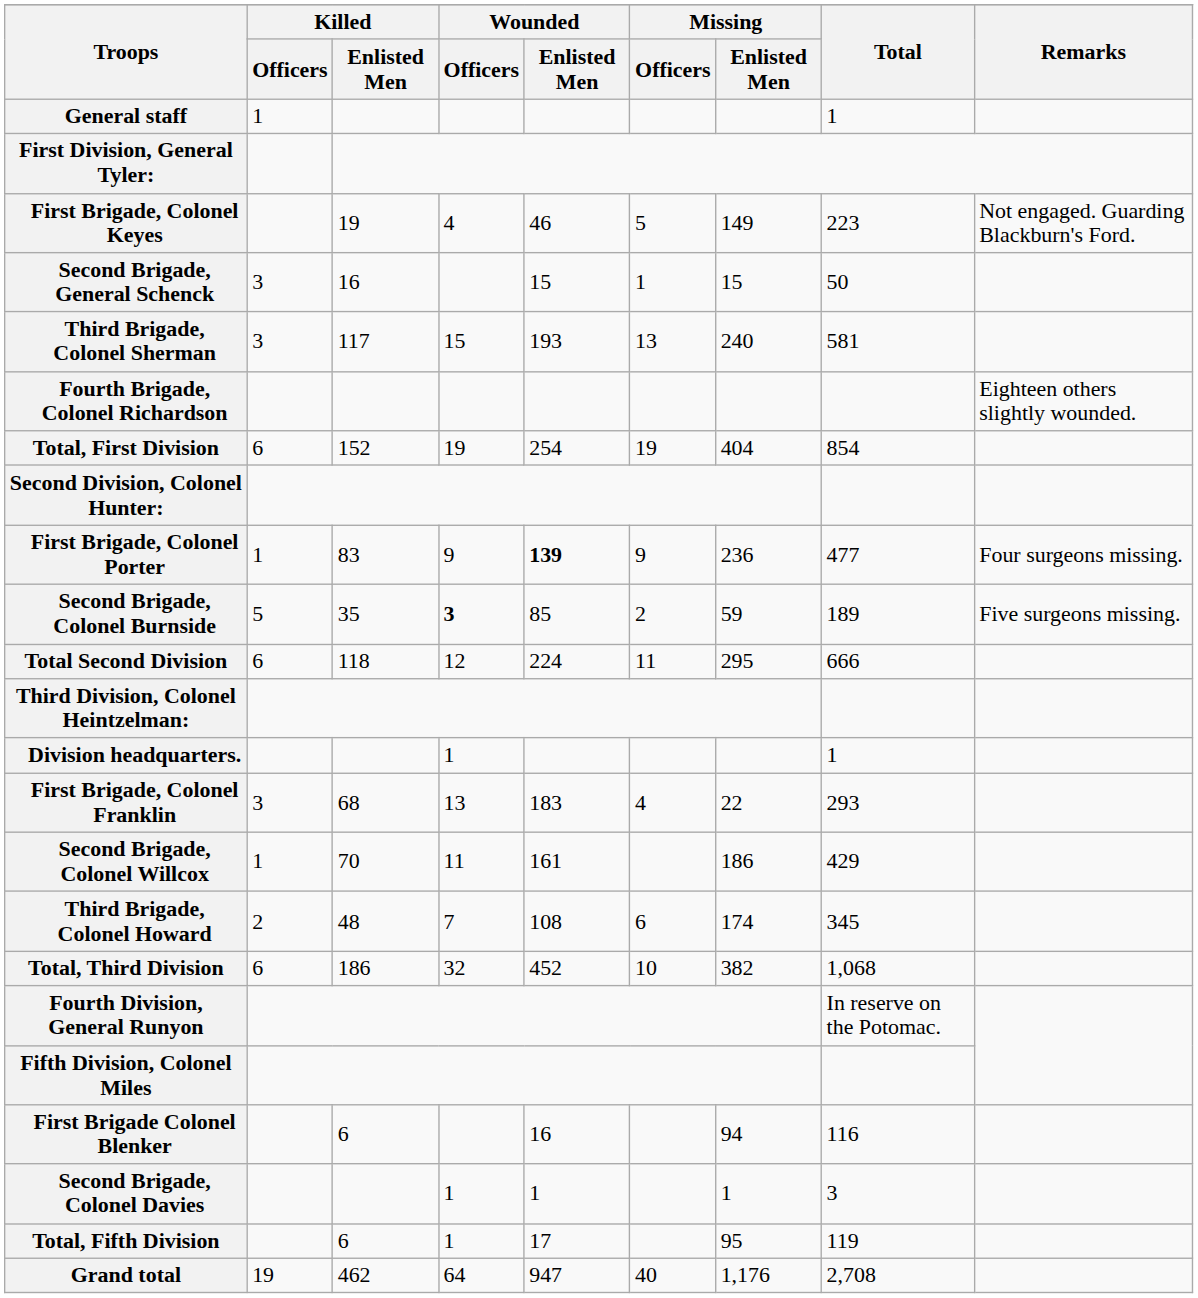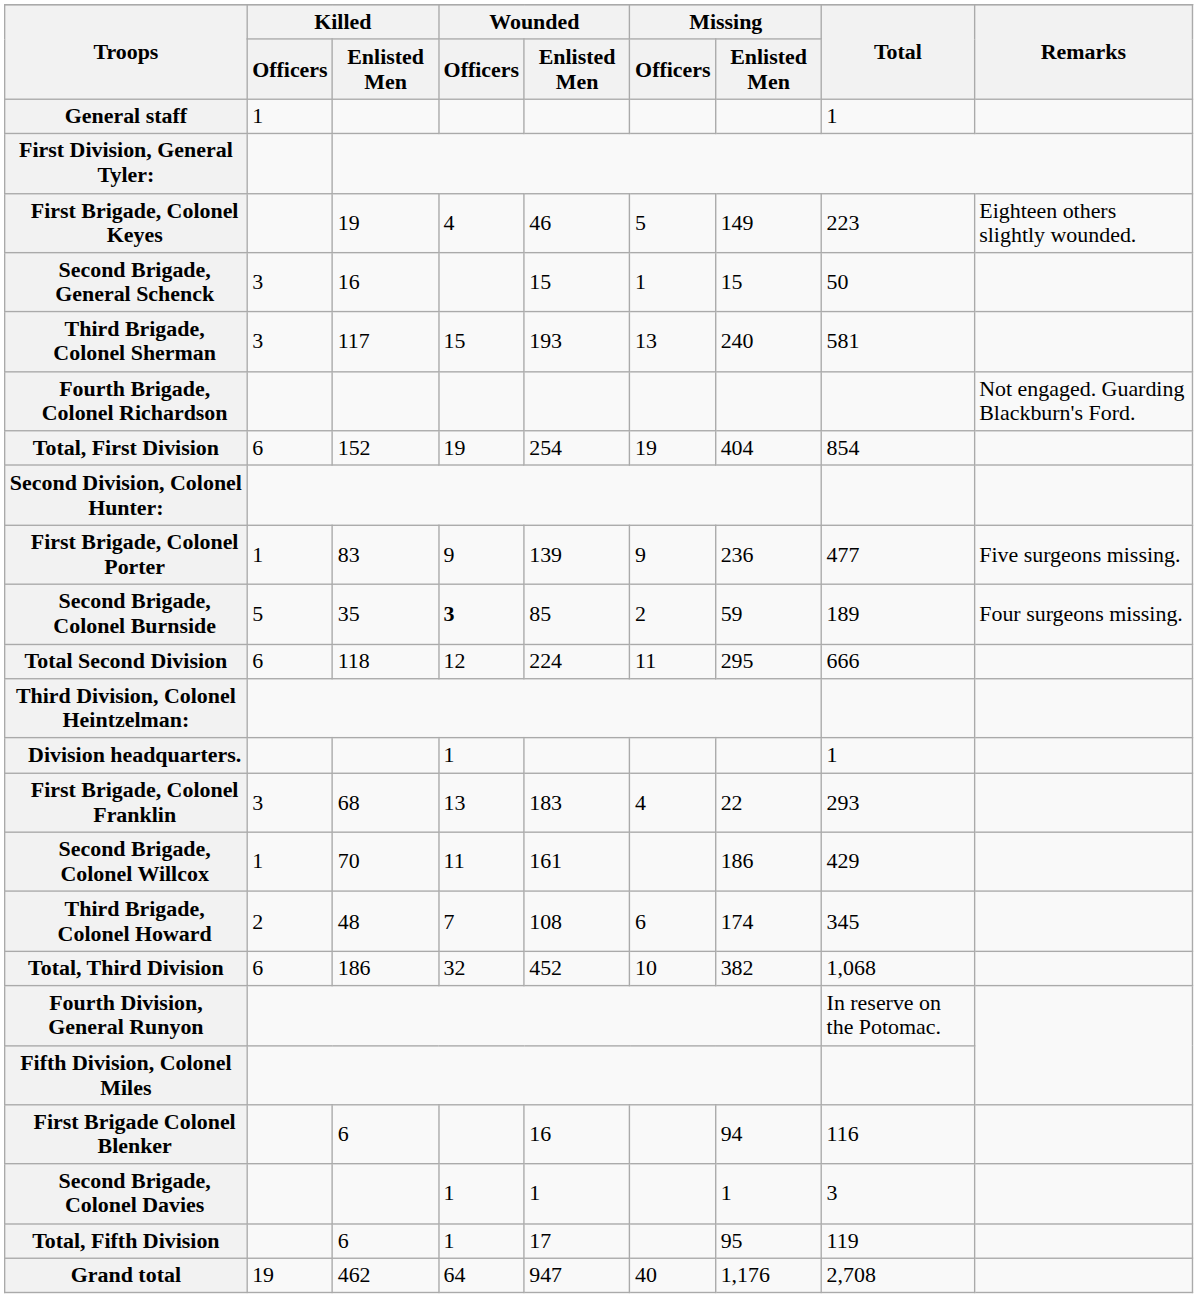 <table class="wikitable plainrowheaders">
 <tr>
 </tr>
 <tr>
 <th scope=col rowspan=2>Troops</th>
 <th scope=col colspan=2>Killed</th>
 <th scope=col colspan=2>Wounded</th>
 <th scope=col colspan=2>Missing</th>
 <th scope=col rowspan=2>Total</th>
 <th scope=col rowspan=2>Remarks</th>
 </tr>
 <tr>
 <th scope=col>Officers</th>
 <th scope=col>Enlisted Men</th>
 <th scope=col>Officers</th>
 <th scope=col>Enlisted Men</th>
 <th scope=col>Officers</th>
 <th scope=col>Enlisted Men</th>
 </tr>
 <tr>
 <th scope=row>General staff</th>
 <td>1</td>
 <td></td>
 <td></td>
 <td></td>
 <td></td>
 <td></td>
 <td>1</td>
 <td></td>
 </tr>
 <tr>
 <th scope=row>First Division, General Tyler:</th>
 <td></td>
 </tr>
 <tr>
 <th scope=row style="padding-left:1em">First Brigade, Colonel Keyes</th>
 <td></td>
 <td>19</td>
 <td>4</td>
 <td>46</td>
 <td>5</td>
 <td>149</td>
 <td>223</td>
-<td>Not engaged. Guarding Blackburn's Ford.</td>
+<td>Eighteen others slightly wounded.</td>
 </tr>
 <tr>
 <th scope=row style="padding-left:1em">Second Brigade, General Schenck</th>
 <td>3</td>
 <td>16</td>
 <td></td>
 <td>15</td>
 <td>1</td>
 <td>15</td>
 <td>50</td>
 <td></td>
 </tr>
 <tr>
 <th scope=row style="padding-left:1em">Third Brigade, Colonel Sherman</th>
 <td>3</td>
 <td>117</td>
 <td>15</td>
 <td>193</td>
 <td>13</td>
 <td>240</td>
 <td>581</td>
 <td></td>
 </tr>
 <tr>
 <th scope=row style="padding-left:1em">Fourth Brigade, Colonel Richardson</th>
 <td></td>
 <td></td>
 <td></td>
 <td></td>
 <td></td>
 <td></td>
 <td></td>
-<td>Eighteen others slightly wounded.</td>
+<td>Not engaged. Guarding Blackburn's Ford.</td>
 </tr>
 <tr>
 <th>Total, First Division</th>
 <td>6</td>
 <td>152</td>
 <td>19</td>
 <td>254</td>
 <td>19</td>
 <td>404</td>
 <td>854</td>
 <td></td>
 </tr>
 <tr>
 <th scope=row>Second Division, Colonel Hunter:</th>
 <td colspan=6></td>
 <td></td>
 </tr>
 <tr>
 <th scope=row style="padding-left:1em">First Brigade, Colonel Porter</th>
 <td>1</td>
 <td>83</td>
 <td>9</td>
-<td><strong>139</strong></td>
+<td>139</td>
 <td>9</td>
 <td>236</td>
 <td>477</td>
-<td>Four surgeons missing.</td>
+<td>Five surgeons missing.</td>
 </tr>
 <tr>
 <th scope=row style="padding-left:1em">Second Brigade, Colonel Burnside</th>
 <td>5</td>
 <td>35</td>
 <td><strong>3</strong></td>
 <td>85</td>
 <td>2</td>
 <td>59</td>
 <td>189</td>
-<td>Five surgeons missing.</td>
+<td>Four surgeons missing.</td>
 </tr>
 <tr>
 <th>Total Second Division</th>
 <td>6</td>
 <td>118</td>
 <td>12</td>
 <td>224</td>
 <td>11</td>
 <td>295</td>
 <td>666</td>
 <td></td>
 </tr>
 <tr>
 <th scope=row>Third Division, Colonel Heintzelman:</th>
 <td colspan=6></td>
 <td></td>
 </tr>
 <tr>
 <th scope=row style="padding-left:1em">Division headquarters.</th>
 <td></td>
 <td></td>
 <td>1</td>
 <td></td>
 <td></td>
 <td></td>
 <td>1</td>
 <td></td>
 </tr>
 <tr>
 <th scope=row style="padding-left:1em">First Brigade, Colonel Franklin</th>
 <td>3</td>
 <td>68</td>
 <td>13</td>
 <td>183</td>
 <td>4</td>
 <td>22</td>
 <td>293</td>
 <td></td>
 </tr>
 <tr>
 <th scope=row style="padding-left:1em">Second Brigade, Colonel Willcox</th>
 <td>1</td>
 <td>70</td>
 <td>11</td>
 <td>161</td>
 <td></td>
 <td>186</td>
 <td>429</td>
 <td></td>
 </tr>
 <tr>
 <th scope=row style="padding-left:1em">Third Brigade, Colonel Howard</th>
 <td>2</td>
 <td>48</td>
 <td>7</td>
 <td>108</td>
 <td>6</td>
 <td>174</td>
 <td>345</td>
 <td></td>
 </tr>
 <tr>
 <th>Total, Third Division</th>
 <td>6</td>
 <td>186</td>
 <td>32</td>
 <td>452</td>
 <td>10</td>
 <td>382</td>
 <td>1,068</td>
 <td></td>
 </tr>
 <tr>
 <th scope=row>Fourth Division, General Runyon</th>
 <td colspan=6></td>
 <td>In reserve on the Potomac.</td>
 </tr>
 <tr>
 <th scope=row>Fifth Division, Colonel Miles</th>
 <td colspan=6></td>
 <td></td>
 </tr>
 <tr>
 <th scope=row style="padding-left:1em">First Brigade Colonel Blenker</th>
 <td></td>
 <td>6</td>
 <td></td>
 <td>16</td>
 <td></td>
 <td>94</td>
 <td>116</td>
 <td></td>
 </tr>
 <tr>
 <th scope=row style="padding-left:1em">Second Brigade, Colonel Davies</th>
 <td></td>
 <td></td>
 <td>1</td>
 <td>1</td>
 <td></td>
 <td>1</td>
 <td>3</td>
 <td></td>
 </tr>
 <tr>
 <th>Total, Fifth Division</th>
 <td></td>
 <td>6</td>
 <td>1</td>
 <td>17</td>
 <td></td>
 <td>95</td>
 <td>119</td>
 <td></td>
 </tr>
 <tr>
 <th>Grand total</th>
 <td>19</td>
 <td>462</td>
 <td>64</td>
 <td>947</td>
 <td>40</td>
 <td>1,176</td>
 <td>2,708</td>
 <td></td>
 </tr>
 </table>
